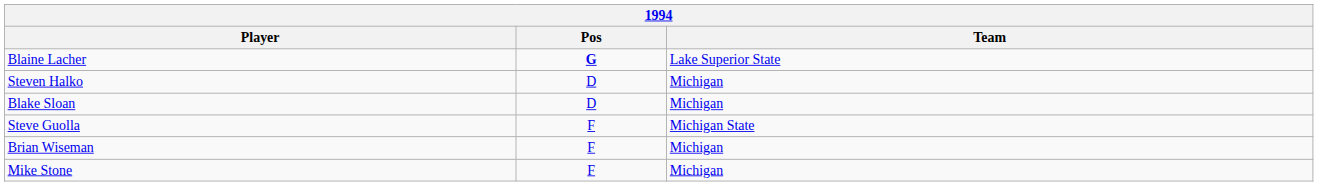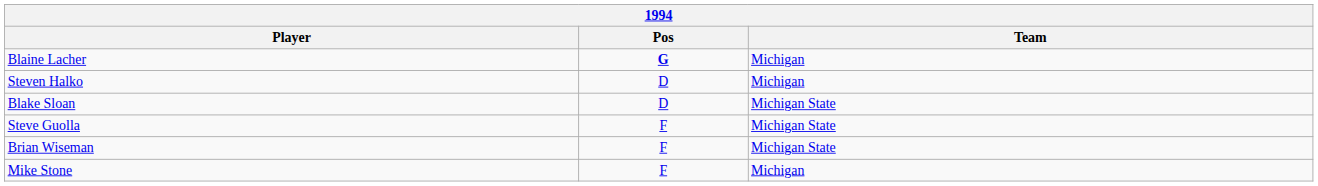 <table class="wikitable" width=95%>
 <tr>
 <th colspan=3><a href='#'>1994</a></th>
 </tr>
 <tr>
 <th>Player</th>
 <th>Pos</th>
 <th>Team</th>
 </tr>
 <tr>
 <td><a href='#'>Blaine Lacher</a></td>
 <td style="text-align:center;"><strong><a href='#'>G</a></strong></td>
-<td><a href='#'>Lake Superior State</a></td>
+<td><a href='#'>Michigan</a></td>
 </tr>
 <tr>
 <td><a href='#'>Steven Halko</a></td>
 <td style="text-align:center;"><a href='#'>D</a></td>
 <td><a href='#'>Michigan</a></td>
 </tr>
 <tr>
 <td><a href='#'>Blake Sloan</a></td>
 <td style="text-align:center;"><a href='#'>D</a></td>
-<td><a href='#'>Michigan</a></td>
+<td><a href='#'>Michigan State</a></td>
 </tr>
 <tr>
 <td><a href='#'>Steve Guolla</a></td>
 <td style="text-align:center;"><a href='#'>F</a></td>
 <td><a href='#'>Michigan State</a></td>
 </tr>
 <tr>
 <td><a href='#'>Brian Wiseman</a></td>
 <td style="text-align:center;"><a href='#'>F</a></td>
-<td><a href='#'>Michigan</a></td>
+<td><a href='#'>Michigan State</a></td>
 </tr>
 <tr>
 <td><a href='#'>Mike Stone</a></td>
 <td style="text-align:center;"><a href='#'>F</a></td>
 <td><a href='#'>Michigan</a></td>
 </tr>
 </table>
